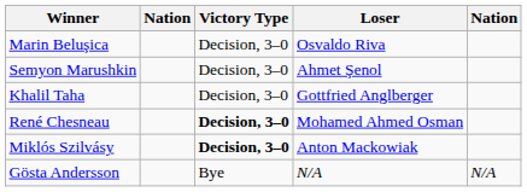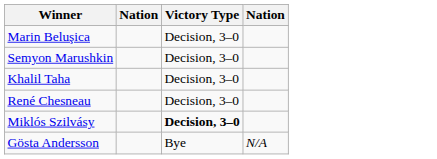 <table class="wikitable sortable" style="text-align:left;">
 <tr>
 <th>Winner</th>
 <th>Nation</th>
 <th>Victory Type</th>
-<th>Loser</th>
 <th>Nation</th>
 </tr>
 <tr>
 <td><a href='#'>Marin Beluşica</a></td>
 <td></td>
 <td>Decision, 3–0</td>
-<td><a href='#'>Osvaldo Riva</a></td>
 <td></td>
 </tr>
 <tr>
 <td><a href='#'>Semyon Marushkin</a></td>
 <td></td>
 <td>Decision, 3–0</td>
-<td><a href='#'>Ahmet Şenol</a></td>
 <td></td>
 </tr>
 <tr>
 <td><a href='#'>Khalil Taha</a></td>
 <td></td>
 <td>Decision, 3–0</td>
-<td><a href='#'>Gottfried Anglberger</a></td>
 <td></td>
 </tr>
 <tr>
 <td><a href='#'>René Chesneau</a></td>
 <td></td>
-<td><strong>Decision, 3–0</strong></td>
-<td><a href='#'>Mohamed Ahmed Osman</a></td>
+<td>Decision, 3–0</td>
 <td></td>
 </tr>
 <tr>
 <td><a href='#'>Miklós Szilvásy</a></td>
 <td></td>
 <td><strong>Decision, 3–0</strong></td>
-<td><a href='#'>Anton Mackowiak</a></td>
 <td></td>
 </tr>
 <tr>
 <td><a href='#'>Gösta Andersson</a></td>
 <td></td>
 <td>Bye</td>
 <td><em>N/A</em></td>
-<td><em>N/A</em></td>
 </tr>
 </table>
